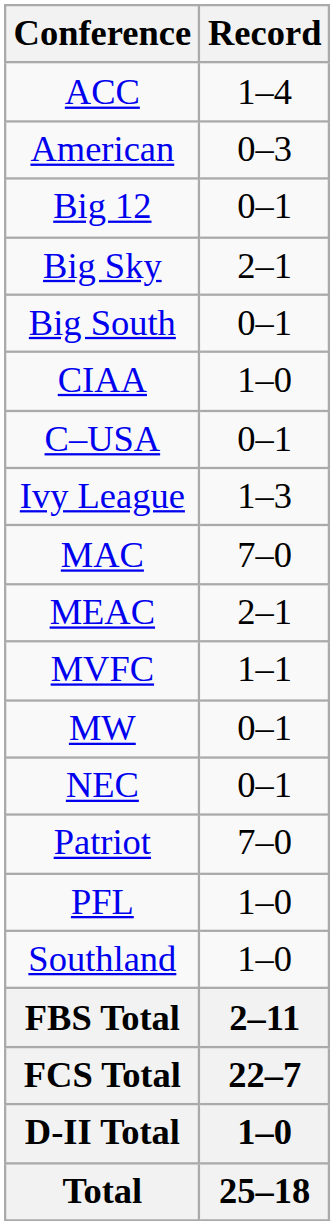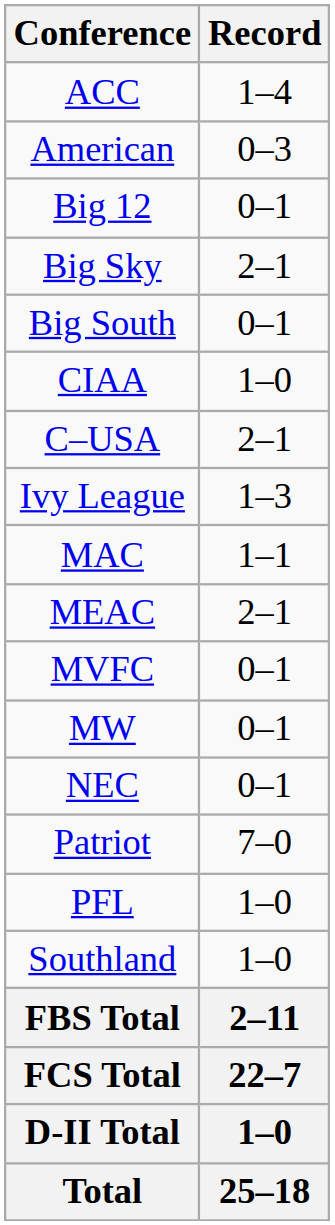 <table class="wikitable">
 <tr>
 <th>Conference</th>
 <th>Record</th>
 </tr>
 <tr>
 <td align=center><a href='#'>ACC</a></td>
 <td align=center>1–4</td>
 </tr>
 <tr>
 <td align=center><a href='#'>American</a></td>
 <td align=center>0–3</td>
 </tr>
 <tr>
 <td align=center><a href='#'>Big 12</a></td>
 <td align=center>0–1</td>
 </tr>
 <tr>
 <td align=center><a href='#'>Big Sky</a></td>
 <td align=center>2–1</td>
 </tr>
 <tr>
 <td align=center><a href='#'>Big South</a></td>
 <td align=center>0–1</td>
 </tr>
 <tr>
 <td align=center><a href='#'>CIAA</a></td>
 <td align=center>1–0</td>
 </tr>
 <tr>
 <td align=center><a href='#'>C–USA</a></td>
-<td align=center>0–1</td>
+<td align=center>2–1</td>
 </tr>
 <tr>
 <td align=center><a href='#'>Ivy League</a></td>
 <td align=center>1–3</td>
 </tr>
 <tr>
 <td align=center><a href='#'>MAC</a></td>
-<td align=center>7–0</td>
+<td align=center>1–1</td>
 </tr>
 <tr>
 <td align=center><a href='#'>MEAC</a></td>
 <td align=center>2–1</td>
 </tr>
 <tr>
 <td align=center><a href='#'>MVFC</a></td>
-<td align=center>1–1</td>
+<td align=center>0–1</td>
 </tr>
 <tr>
 <td align=center><a href='#'>MW</a></td>
 <td align=center>0–1</td>
 </tr>
 <tr>
 <td align=center><a href='#'>NEC</a></td>
 <td align=center>0–1</td>
 </tr>
 <tr>
 <td align=center><a href='#'>Patriot</a></td>
 <td align=center>7–0</td>
 </tr>
 <tr>
 <td align=center><a href='#'>PFL</a></td>
 <td align=center>1–0</td>
 </tr>
 <tr>
 <td align=center><a href='#'>Southland</a></td>
 <td align=center>1–0</td>
 </tr>
 <tr>
 <th>FBS Total</th>
 <th>2–11</th>
 </tr>
 <tr>
 <th>FCS Total</th>
 <th>22–7</th>
 </tr>
 <tr>
 <th>D-II Total</th>
 <th>1–0</th>
 </tr>
 <tr>
 <th>Total</th>
 <th>25–18</th>
 </tr>
 </table>
